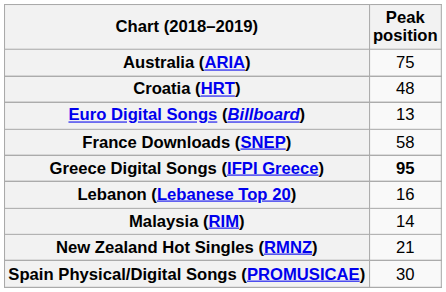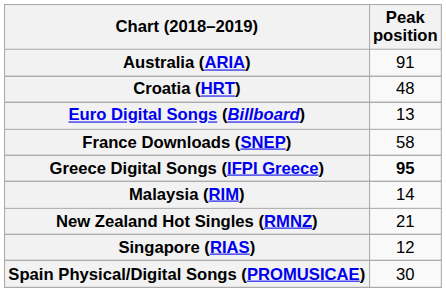 <table class="wikitable sortable plainrowheaders" style="text-align:center;">
 <tr>
 <th scope="col">Chart (2018–2019)</th>
 <th scope="col">Peak<br>position</th>
 </tr>
 <tr>
 <th scope="row">Australia (<a href='#'>ARIA</a>)</th>
-<td>75</td>
+<td>91</td>
 </tr>
 <tr>
 </tr>
 <tr>
 </tr>
 <tr>
 </tr>
 <tr>
 </tr>
 <tr>
 </tr>
 <tr>
 </tr>
 <tr>
 </tr>
 <tr>
 <th scope="row">Croatia (<a href='#'>HRT</a>)</th>
 <td>48</td>
 </tr>
 <tr>
 </tr>
 <tr>
 </tr>
 <tr>
 <th scope="row"><a href='#'>Euro Digital Songs</a> (<em><a href='#'>Billboard</a></em>)</th>
 <td>13</td>
 </tr>
 <tr>
 <th scope="row">France Downloads (<a href='#'>SNEP</a>)</th>
 <td>58</td>
 </tr>
 <tr>
 </tr>
 <tr>
 <th scope="row">Greece Digital Songs (<a href='#'>IFPI Greece</a>)</th>
 <td><strong>95</strong></td>
 </tr>
 <tr>
 </tr>
 <tr>
 </tr>
 <tr>
 </tr>
 <tr>
 </tr>
 <tr>
 </tr>
 <tr>
-<th scope="row">Lebanon (<a href='#'>Lebanese Top 20</a>)</th>
-<td>16</td>
-</tr>
-<tr>
 <th scope="row">Malaysia (<a href='#'>RIM</a>)</th>
 <td>14</td>
 </tr>
 <tr>
 <th scope="row">New Zealand Hot Singles (<a href='#'>RMNZ</a>)</th>
 <td>21</td>
 </tr>
 <tr>
+</tr>
+<tr>
+<th scope="row">Singapore (<a href='#'>RIAS</a>)</th>
+<td>12</td>
 </tr>
 <tr>
 </tr>
 <tr>
 <th scope="row">Spain Physical/Digital Songs (<a href='#'>PROMUSICAE</a>)</th>
 <td>30</td>
 </tr>
 <tr>
 </tr>
 <tr>
 </tr>
 <tr>
 </tr>
 <tr>
 </tr>
 <tr>
 </tr>
 <tr>
 </tr>
 <tr>
 </tr>
 </table>
